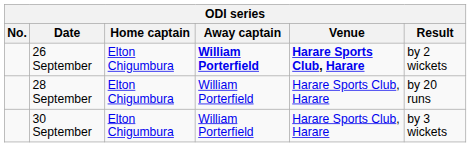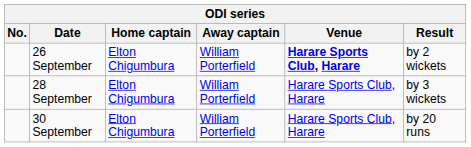 <table class="wikitable">
 <tr>
 <th colspan="6">ODI series</th>
 </tr>
 <tr>
 <th>No.</th>
 <th>Date</th>
 <th>Home captain</th>
 <th>Away captain</th>
 <th>Venue</th>
 <th>Result</th>
 </tr>
 <tr>
 <td></td>
 <td>26 September</td>
 <td><a href='#'>Elton Chigumbura</a></td>
-<td><strong><a href='#'>William Porterfield</a></strong></td>
+<td><a href='#'>William Porterfield</a></td>
 <td><strong><a href='#'>Harare Sports Club</a>, <a href='#'>Harare</a></strong></td>
 <td> by 2 wickets</td>
 </tr>
 <tr>
 <td></td>
 <td>28 September</td>
 <td><a href='#'>Elton Chigumbura</a></td>
 <td><a href='#'>William Porterfield</a></td>
 <td><a href='#'>Harare Sports Club</a>, <a href='#'>Harare</a></td>
-<td> by 20 runs</td>
+<td> by 3 wickets</td>
 </tr>
 <tr>
 <td></td>
 <td>30 September</td>
 <td><a href='#'>Elton Chigumbura</a></td>
 <td><a href='#'>William Porterfield</a></td>
 <td><a href='#'>Harare Sports Club</a>, <a href='#'>Harare</a></td>
-<td> by 3 wickets</td>
+<td> by 20 runs</td>
 </tr>
 </table>
